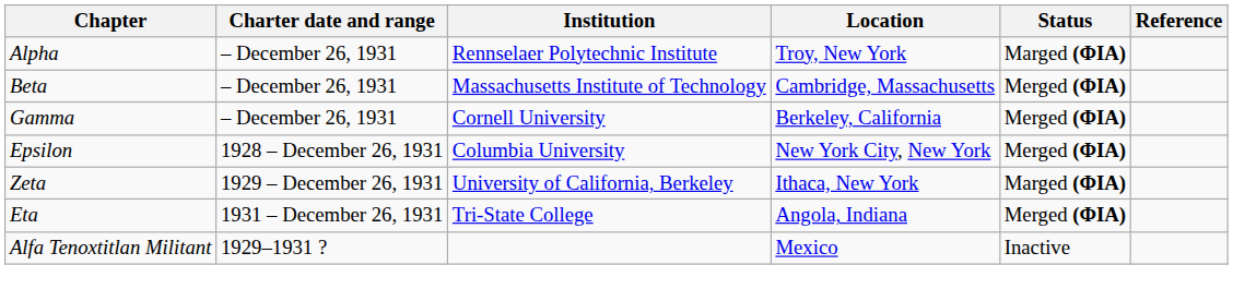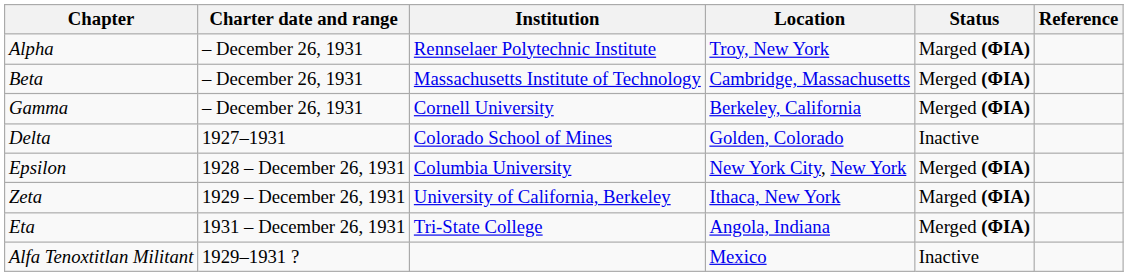 <table class="wikitable">
 <tr>
 <th>Chapter</th>
 <th><strong>Charter date and range</strong></th>
 <th><strong>Institution</strong></th>
 <th><strong>Location</strong></th>
 <th>Status</th>
 <th>Reference</th>
 </tr>
 <tr>
 <td><em>Alpha</em></td>
 <td> – December 26, 1931</td>
 <td><a href='#'>Rennselaer Polytechnic Institute</a></td>
 <td><a href='#'>Troy, New York</a></td>
 <td>Marged <strong>(ΦΙΑ)</strong></td>
 <td></td>
 </tr>
 <tr>
 <td><em>Beta</em></td>
 <td> – December 26, 1931</td>
 <td><a href='#'>Massachusetts Institute of Technology</a></td>
 <td><a href='#'>Cambridge, Massachusetts</a></td>
 <td>Merged <strong>(ΦΙΑ)</strong></td>
 <td></td>
 </tr>
 <tr>
 <td><em>Gamma</em></td>
 <td> – December 26, 1931</td>
 <td><a href='#'>Cornell University</a></td>
 <td><a href='#'>Berkeley, California</a></td>
 <td>Merged <strong>(ΦΙΑ)</strong></td>
+<td></td>
+</tr>
+<tr>
+<td><em>Delta</em></td>
+<td>1927–1931</td>
+<td><a href='#'>Colorado School of Mines</a></td>
+<td><a href='#'>Golden, Colorado</a></td>
+<td>Inactive</td>
 <td></td>
 </tr>
 <tr>
 <td><em>Epsilon</em></td>
 <td>1928 – December 26, 1931</td>
 <td><a href='#'>Columbia University</a></td>
 <td><a href='#'>New York City</a>, <a href='#'>New York</a></td>
 <td>Merged <strong>(ΦΙΑ)</strong></td>
 <td></td>
 </tr>
 <tr>
 <td><em>Zeta</em></td>
 <td>1929 – December 26, 1931</td>
 <td><a href='#'>University of California, Berkeley</a></td>
 <td><a href='#'>Ithaca, New York</a></td>
 <td>Marged <strong>(ΦΙΑ)</strong></td>
 <td></td>
 </tr>
 <tr>
 <td><em>Eta</em></td>
 <td>1931 – December 26, 1931</td>
 <td><a href='#'>Tri-State College</a></td>
 <td><a href='#'>Angola, Indiana</a></td>
 <td>Merged <strong>(ΦΙΑ)</strong></td>
 <td></td>
 </tr>
 <tr>
 <td><em>Alfa Tenoxtitlan Militant</em></td>
 <td>1929–1931 ?</td>
 <td></td>
 <td><a href='#'>Mexico</a></td>
 <td>Inactive</td>
 <td></td>
 </tr>
 </table>
